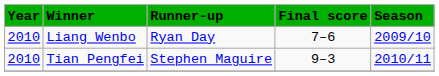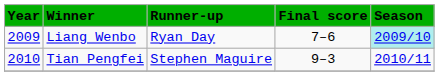 <table class="wikitable" style="margin: auto">
 <tr>
 <th style="text-align: center; background-color: #00af00">Year</th>
 <th style="text-align: left; background-color: #00af00">Winner</th>
 <th style="text-align: left; background-color: #00af00">Runner-up</th>
 <th style="text-align: left; background-color: #00af00">Final score</th>
 <th style="text-align: left; background-color: #00af00">Season</th>
 </tr>
 <tr>
-<td><a href='#'>2010</a></td>
+<td><a href='#'>2009</a></td>
 <td> <a href='#'>Liang Wenbo</a></td>
 <td> <a href='#'>Ryan Day</a></td>
 <td style="text-align: center">7–6</td>
-<td><a href='#'>2009/10</a></td>
+<td style="background: paleturquoise;"><a href='#'>2009/10</a></td>
 </tr>
 <tr>
 <td><a href='#'>2010</a></td>
 <td> <a href='#'>Tian Pengfei</a></td>
 <td> <a href='#'>Stephen Maguire</a></td>
 <td style="text-align: center">9–3</td>
 <td><a href='#'>2010/11</a></td>
 </tr>
 <tr>
 </tr>
 </table>
